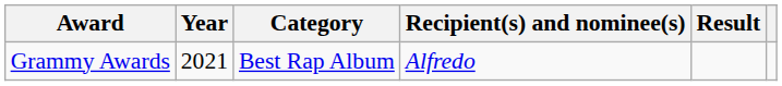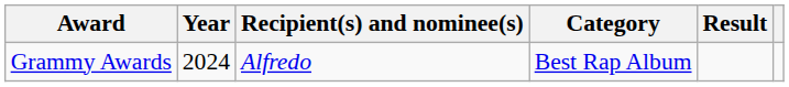 <table class="wikitable sortable plainrowheaders" style="width: auto;" style="text-align:center;">
 <tr>
 <th scope="col">Award</th>
 <th scope="col">Year</th>
+<th scope="col">Recipient(s) and nominee(s)</th>
 <th scope="col">Category</th>
-<th scope="col">Recipient(s) and nominee(s)</th>
 <th scope="col">Result</th>
 <th scope="col" class="unsortable"></th>
 </tr>
 <tr>
 <td><a href='#'>Grammy Awards</a></td>
-<td>2021</td>
+<td>2024</td>
+<td><em><a href='#'>Alfredo</a></em><br></td>
 <td><a href='#'>Best Rap Album</a></td>
-<td><em><a href='#'>Alfredo</a></em><br></td>
 <td></td>
 <td></td>
 </tr>
 </table>
